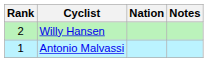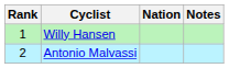 <table class="wikitable sortable" style="text-align:center;">
 <tr>
 <th>Rank</th>
 <th>Cyclist</th>
 <th>Nation</th>
 <th>Notes</th>
 </tr>
 <tr bgcolor=bbf3bb>
-<td>2</td>
+<td>1</td>
 <td align=left><a href='#'>Willy Hansen</a></td>
 <td align=left></td>
 <td></td>
 </tr>
 <tr bgcolor=bbf3ff>
-<td>1</td>
+<td>2</td>
 <td align=left><a href='#'>Antonio Malvassi</a></td>
 <td align=left></td>
 <td></td>
 </tr>
 </table>
